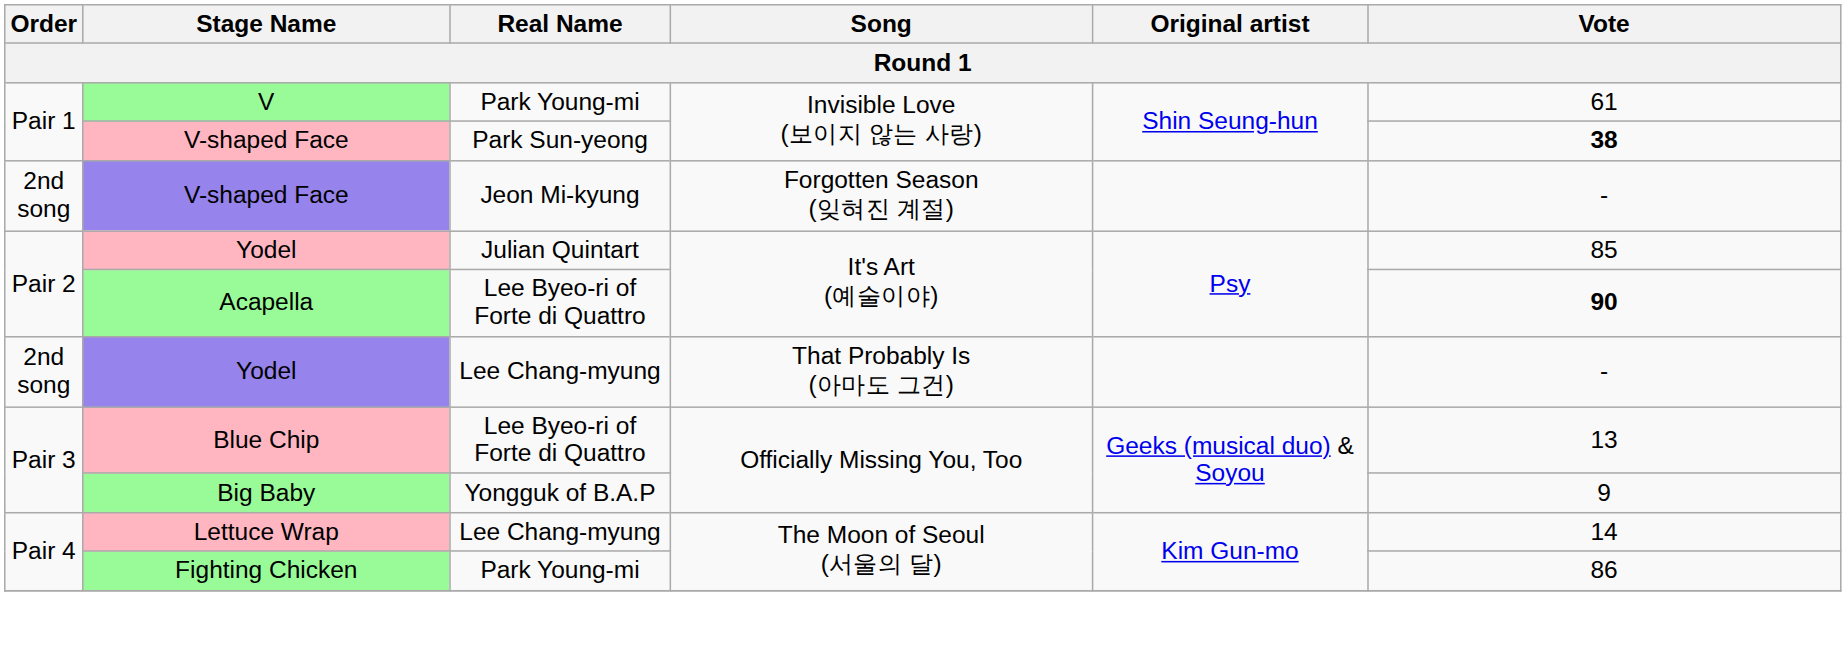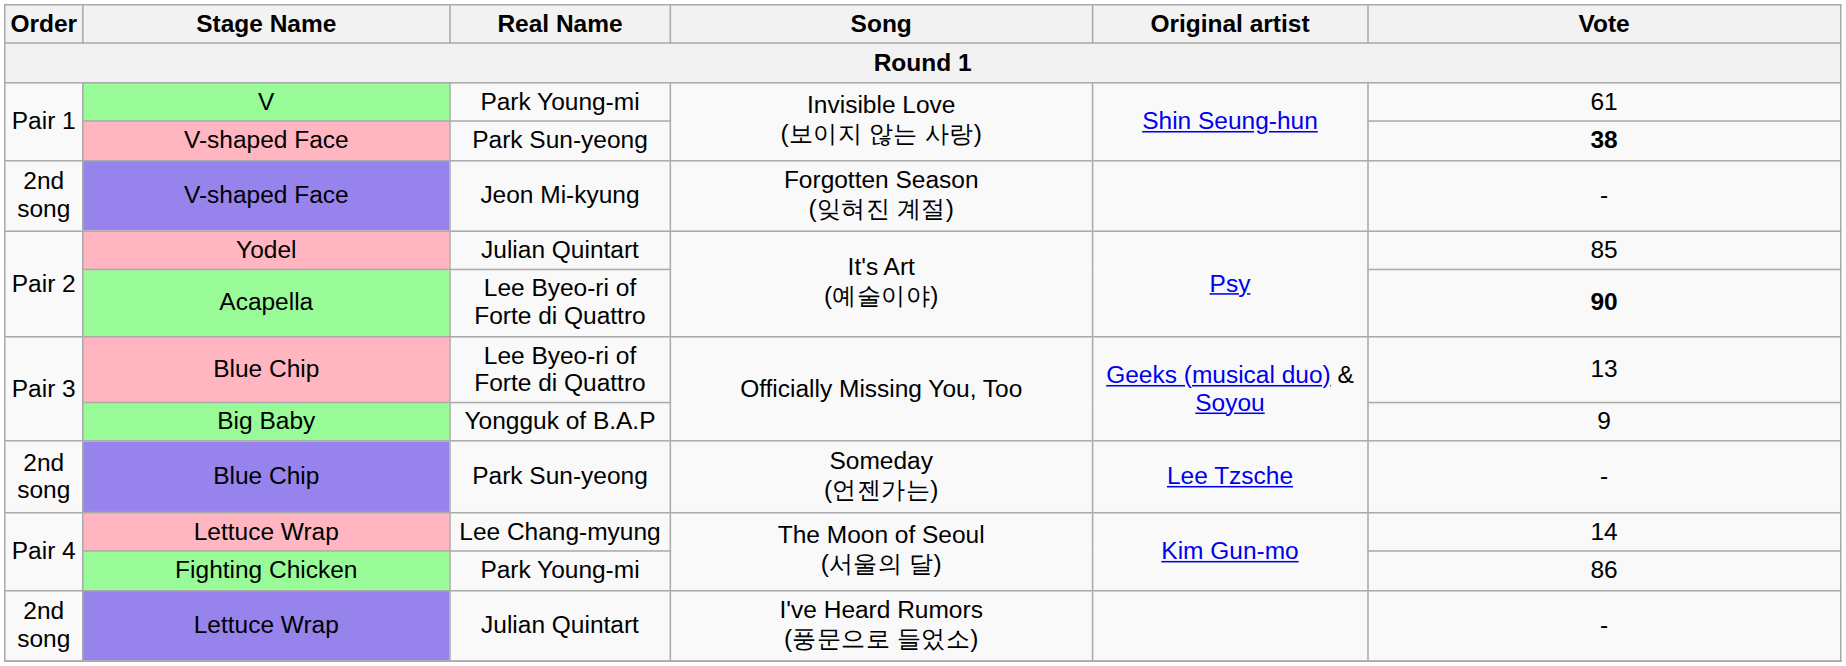 <table class="wikitable" style="text-align:center; width:95%;">
 <tr>
 <th style="width:1%;">Order</th>
 <th style="width:20%;">Stage Name</th>
 <th style="width:12%;">Real Name</th>
 <th style="width:23%;">Song</th>
 <th style="width:15%;">Original artist</th>
 <th style="width1%;">Vote</th>
 </tr>
 <tr>
 <th colspan=6>Round 1</th>
 </tr>
 <tr>
 <td rowspan=2>Pair 1</td>
 <td bgcolor="palegreen">V</td>
 <td>Park Young-mi</td>
 <td rowspan=2>Invisible Love<br>(보이지 않는 사랑)</td>
 <td rowspan=2><a href='#'>Shin Seung-hun</a></td>
 <td>61</td>
 </tr>
 <tr>
 <td bgcolor="lightpink">V-shaped Face</td>
 <td>Park Sun-yeong</td>
 <td><strong>38</strong></td>
 </tr>
 <tr>
 <td>2nd song</td>
 <td bgcolor="#9683EC">V-shaped Face</td>
 <td>Jeon Mi-kyung</td>
 <td>Forgotten Season<br>(잊혀진 계절)</td>
 <td></td>
 <td>-</td>
 </tr>
 <tr>
 <td rowspan=2>Pair 2</td>
 <td bgcolor="lightpink">Yodel</td>
 <td>Julian Quintart</td>
 <td rowspan=2>It's Art<br>(예술이야)</td>
 <td rowspan=2><a href='#'>Psy</a></td>
 <td>85</td>
 </tr>
 <tr>
 <td bgcolor="palegreen">Acapella</td>
 <td>Lee Byeo-ri of Forte di Quattro</td>
 <td><strong>90</strong></td>
 </tr>
 <tr>
-<td>2nd song</td>
-<td bgcolor="#9683EC">Yodel</td>
-<td>Lee Chang-myung</td>
-<td>That Probably Is<br>(아마도 그건)</td>
-<td></td>
-<td>-</td>
-</tr>
-<tr>
 <td rowspan=2>Pair 3</td>
 <td bgcolor="lightpink">Blue Chip</td>
 <td>Lee Byeo-ri of Forte di Quattro</td>
 <td rowspan=2>Officially Missing You, Too</td>
 <td rowspan=2><a href='#'>Geeks (musical duo)</a> & <a href='#'>Soyou</a></td>
 <td>13</td>
 </tr>
 <tr>
 <td bgcolor="palegreen">Big Baby</td>
 <td>Yongguk of B.A.P</td>
 <td>9</td>
+</tr>
+<tr>
+<td>2nd song</td>
+<td bgcolor="#9683EC">Blue Chip</td>
+<td>Park Sun-yeong</td>
+<td>Someday<br>(언젠가는)</td>
+<td><a href='#'>Lee Tzsche</a></td>
+<td>-</td>
 </tr>
 <tr>
 <td rowspan=2>Pair 4</td>
 <td bgcolor="lightpink">Lettuce Wrap</td>
 <td>Lee Chang-myung</td>
 <td rowspan=2>The Moon of Seoul<br>(서울의 달)</td>
 <td rowspan=2><a href='#'>Kim Gun-mo</a></td>
 <td>14</td>
 </tr>
 <tr>
 <td bgcolor="palegreen">Fighting Chicken</td>
 <td>Park Young-mi</td>
 <td>86</td>
 </tr>
 <tr>
+<td>2nd song</td>
+<td bgcolor="#9683EC">Lettuce Wrap</td>
+<td>Julian Quintart</td>
+<td>I've Heard Rumors<br>(풍문으로 들었소)</td>
+<td></td>
+<td>-</td>
+</tr>
+<tr>
 </tr>
 </table>
